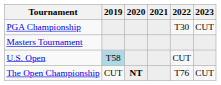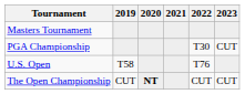 <table class="wikitable" style="font-size:95%;text-align:center;">
 <tr>
 <th>Tournament</th>
 <th>2019</th>
 <th>2020</th>
 <th>2021</th>
 <th>2022</th>
 <th>2023</th>
 </tr>
 <tr>
+<td align=left><a href='#'>Masters Tournament</a></td>
+<td style="background:#eeeeee;"></td>
+<td style="background:#eeeeee;"></td>
+<td style="background:#eeeeee;"></td>
+<td style="background:#eeeeee;"></td>
+<td style="background:#eeeeee;"></td>
+</tr>
+<tr>
 <td align=left><a href='#'>PGA Championship</a></td>
 <td style="background:#eeeeee;"></td>
 <td style="background:#eeeeee;"></td>
 <td style="background:#eeeeee;"></td>
 <td>T30</td>
 <td>CUT</td>
 </tr>
 <tr>
-<td align=left><a href='#'>Masters Tournament</a></td>
+<td align=left><a href='#'>U.S. Open</a></td>
+<td>T58</td>
 <td style="background:#eeeeee;"></td>
 <td style="background:#eeeeee;"></td>
-<td style="background:#eeeeee;"></td>
-<td style="background:#eeeeee;"></td>
-<td style="background:#eeeeee;"></td>
-</tr>
-<tr>
-<td align=left><a href='#'>U.S. Open</a></td>
-<td style="background: lightblue;">T58</td>
-<td style="background:#eeeeee;"></td>
-<td style="background:#eeeeee;"></td>
-<td>CUT</td>
+<td>T76</td>
 <td style="background:#eeeeee;"></td>
 </tr>
 <tr>
 <td align=left><a href='#'>The Open Championship</a></td>
 <td>CUT</td>
 <td style="background:#eeeeee;"><strong>NT</strong></td>
 <td style="background:#eeeeee;"></td>
-<td>T76</td>
+<td>CUT</td>
 <td>CUT</td>
 </tr>
 </table>
